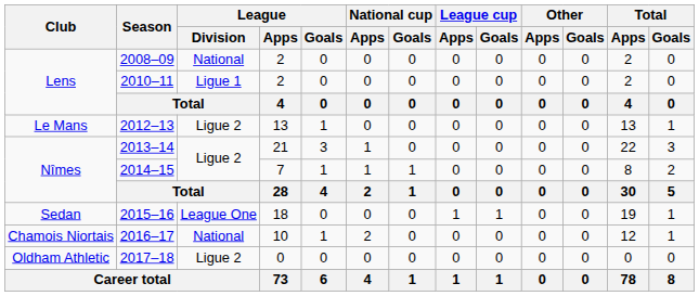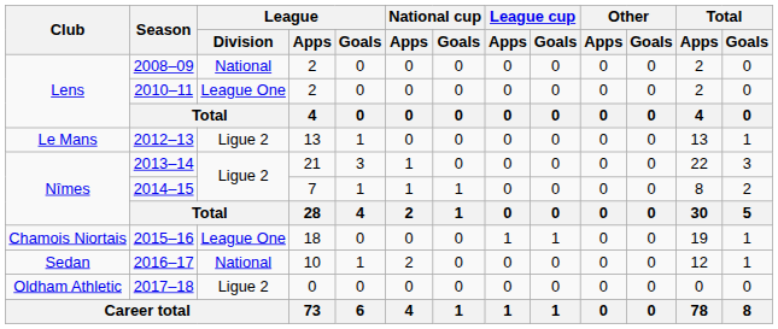 <table class="wikitable" style="text-align:center">
 <tr>
 <th rowspan="2">Club</th>
 <th rowspan="2">Season</th>
 <th colspan="3">League</th>
 <th colspan="2">National cup</th>
 <th colspan="2"><a href='#'>League cup</a></th>
 <th colspan="2">Other</th>
 <th colspan="2">Total</th>
 </tr>
 <tr>
 <th>Division</th>
 <th>Apps</th>
 <th>Goals</th>
 <th>Apps</th>
 <th>Goals</th>
 <th>Apps</th>
 <th>Goals</th>
 <th>Apps</th>
 <th>Goals</th>
 <th>Apps</th>
 <th>Goals</th>
 </tr>
 <tr>
 <td rowspan="3"><a href='#'>Lens</a></td>
 <td><a href='#'>2008–09</a></td>
 <td><a href='#'>National</a></td>
 <td>2</td>
 <td>0</td>
 <td>0</td>
 <td>0</td>
 <td>0</td>
 <td>0</td>
 <td>0</td>
 <td>0</td>
 <td>2</td>
 <td>0</td>
 </tr>
 <tr>
 <td><a href='#'>2010–11</a></td>
-<td><a href='#'>Ligue 1</a></td>
+<td><a href='#'>League One</a></td>
 <td>2</td>
 <td>0</td>
 <td>0</td>
 <td>0</td>
 <td>0</td>
 <td>0</td>
 <td>0</td>
 <td>0</td>
 <td>2</td>
 <td>0</td>
 </tr>
 <tr>
 <th colspan="2">Total</th>
 <th>4</th>
 <th>0</th>
 <th>0</th>
 <th>0</th>
 <th>0</th>
 <th>0</th>
 <th>0</th>
 <th>0</th>
 <th>4</th>
 <th>0</th>
 </tr>
 <tr>
 <td><a href='#'>Le Mans</a></td>
 <td><a href='#'>2012–13</a></td>
 <td>Ligue 2</td>
 <td>13</td>
 <td>1</td>
 <td>0</td>
 <td>0</td>
 <td>0</td>
 <td>0</td>
 <td>0</td>
 <td>0</td>
 <td>13</td>
 <td>1</td>
 </tr>
 <tr>
 <td rowspan="3"><a href='#'>Nîmes</a></td>
 <td><a href='#'>2013–14</a></td>
 <td rowspan=2>Ligue 2</td>
 <td>21</td>
 <td>3</td>
 <td>1</td>
 <td>0</td>
 <td>0</td>
 <td>0</td>
 <td>0</td>
 <td>0</td>
 <td>22</td>
 <td>3</td>
 </tr>
 <tr>
 <td><a href='#'>2014–15</a></td>
 <td>7</td>
 <td>1</td>
 <td>1</td>
 <td>1</td>
 <td>0</td>
 <td>0</td>
 <td>0</td>
 <td>0</td>
 <td>8</td>
 <td>2</td>
 </tr>
 <tr>
 <th colspan="2">Total</th>
 <th>28</th>
 <th>4</th>
 <th>2</th>
 <th>1</th>
 <th>0</th>
 <th>0</th>
 <th>0</th>
 <th>0</th>
 <th>30</th>
 <th>5</th>
 </tr>
 <tr>
-<td><a href='#'>Sedan</a></td>
+<td><a href='#'>Chamois Niortais</a></td>
 <td><a href='#'>2015–16</a></td>
 <td><a href='#'>League One</a></td>
 <td>18</td>
 <td>0</td>
 <td>0</td>
 <td>0</td>
 <td>1</td>
 <td>1</td>
 <td>0</td>
 <td>0</td>
 <td>19</td>
 <td>1</td>
 </tr>
 <tr>
-<td><a href='#'>Chamois Niortais</a></td>
+<td><a href='#'>Sedan</a></td>
 <td><a href='#'>2016–17</a></td>
 <td><a href='#'>National</a></td>
 <td>10</td>
 <td>1</td>
 <td>2</td>
 <td>0</td>
 <td>0</td>
 <td>0</td>
 <td>0</td>
 <td>0</td>
 <td>12</td>
 <td>1</td>
 </tr>
 <tr>
 <td><a href='#'>Oldham Athletic</a></td>
 <td><a href='#'>2017–18</a></td>
 <td>Ligue 2</td>
 <td>0</td>
 <td>0</td>
 <td>0</td>
 <td>0</td>
 <td>0</td>
 <td>0</td>
 <td>0</td>
 <td>0</td>
 <td>0</td>
 <td>0</td>
 </tr>
 <tr>
 <th colspan="3">Career total</th>
 <th>73</th>
 <th>6</th>
 <th>4</th>
 <th>1</th>
 <th>1</th>
 <th>1</th>
 <th>0</th>
 <th>0</th>
 <th>78</th>
 <th>8</th>
 </tr>
 </table>
